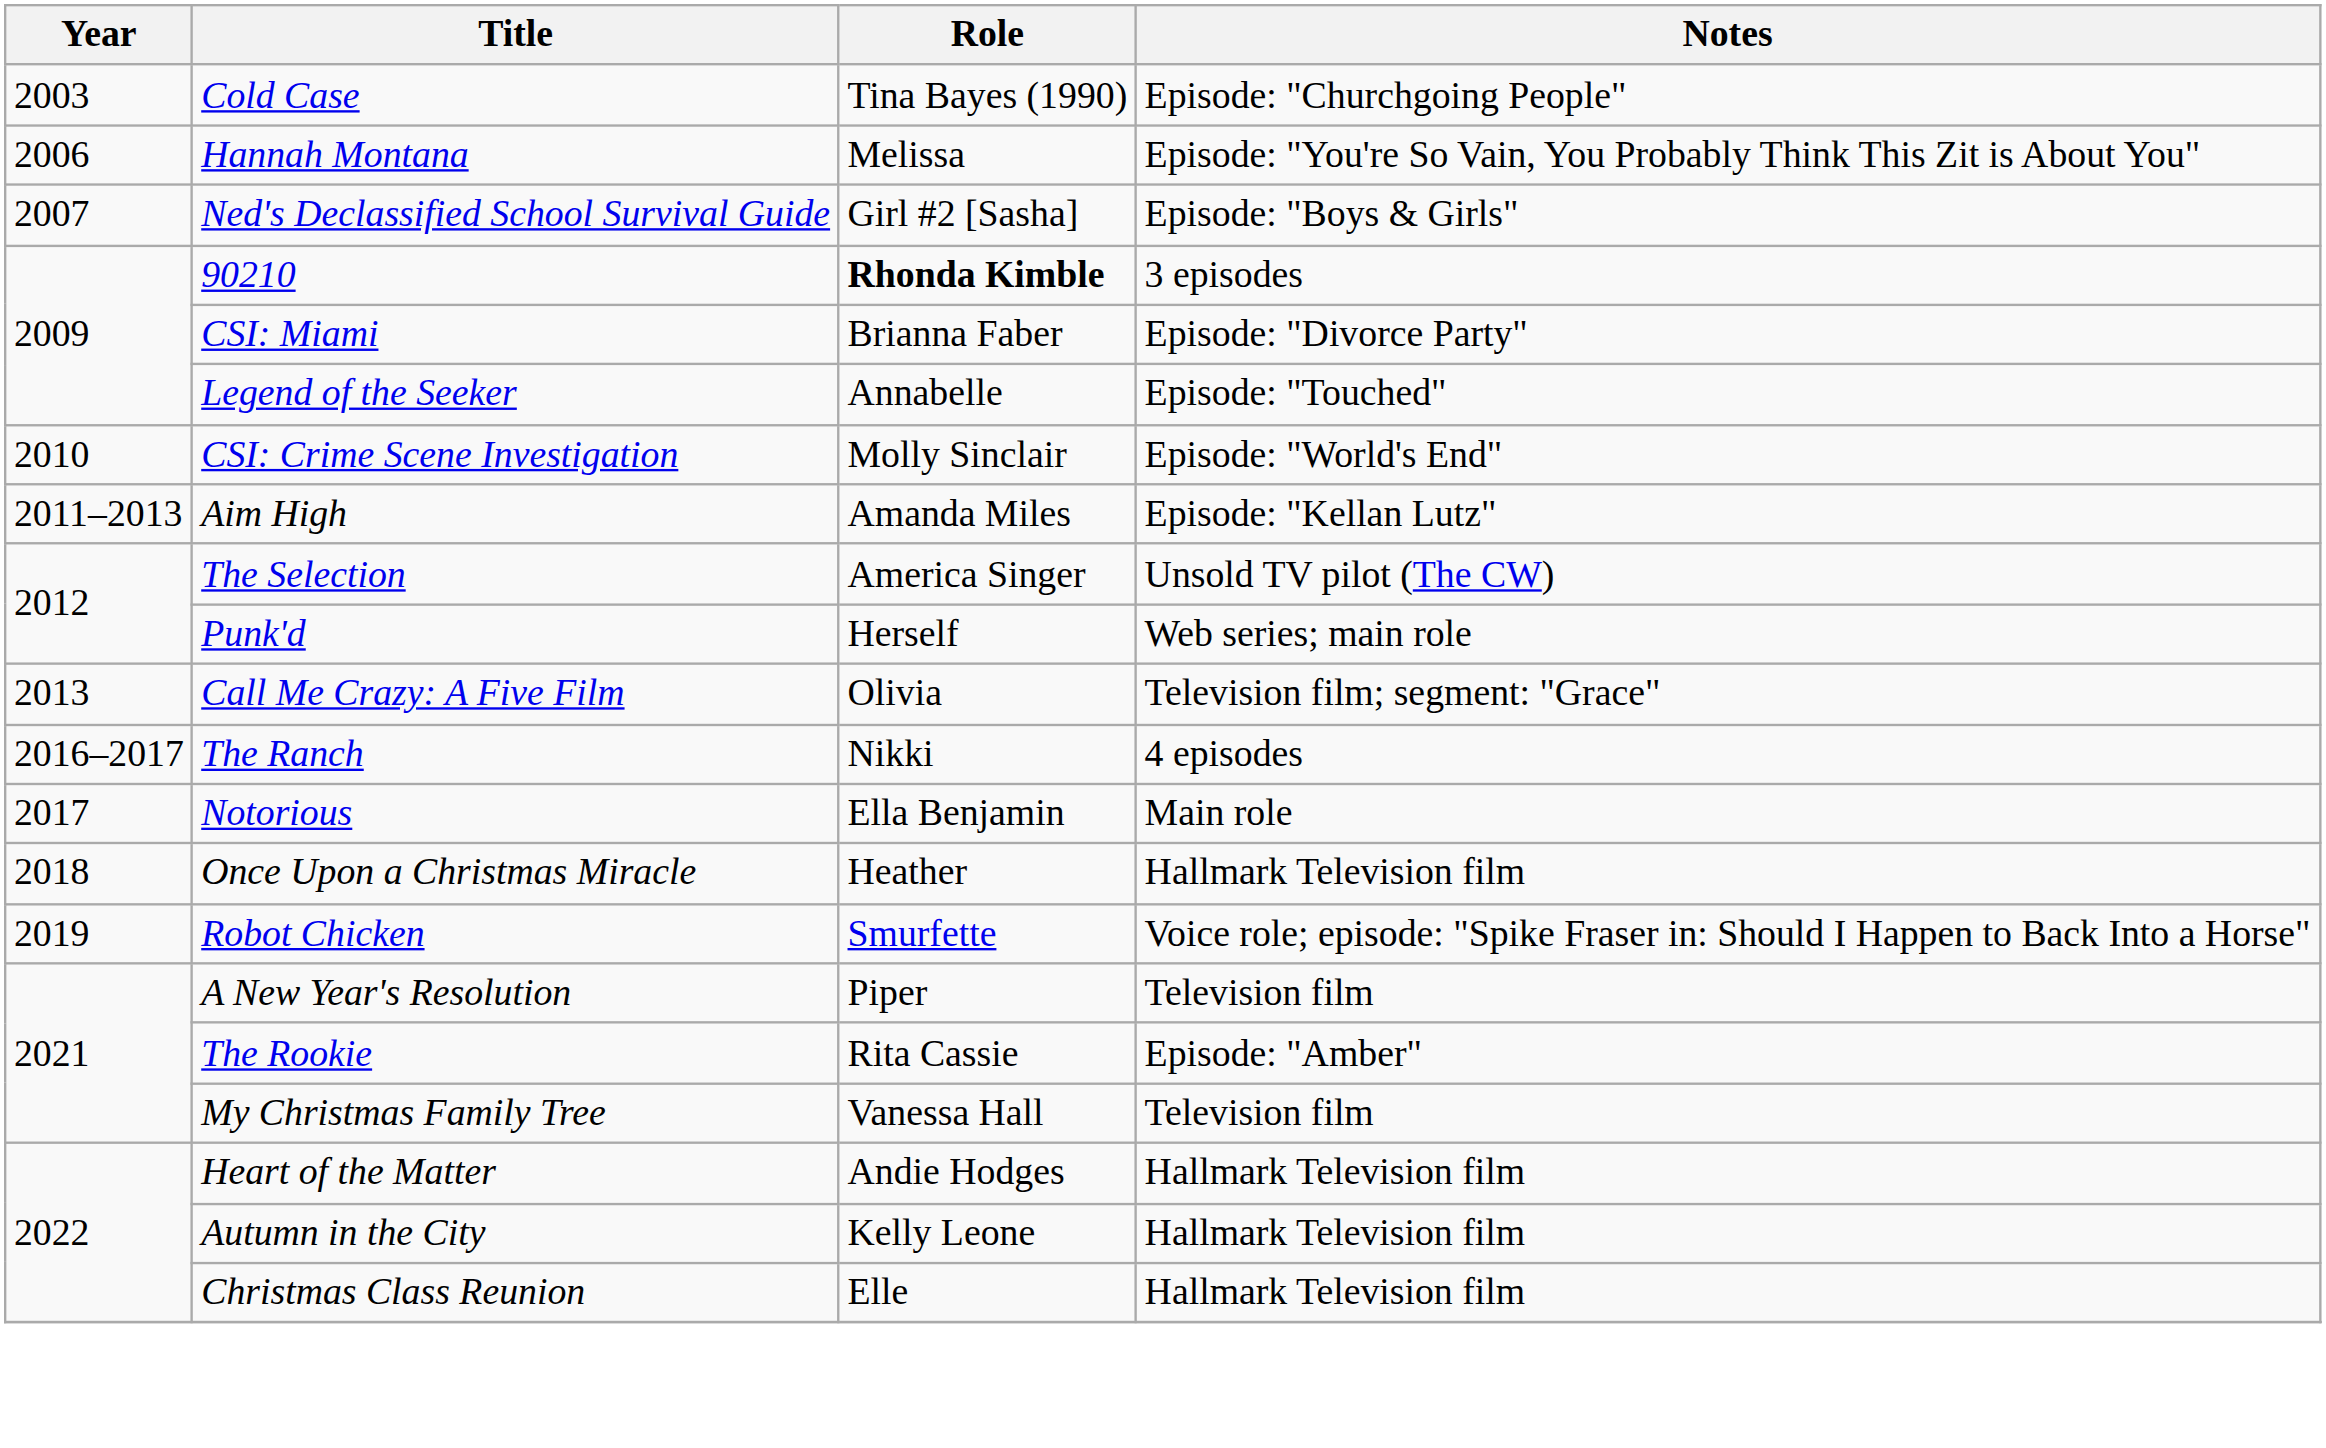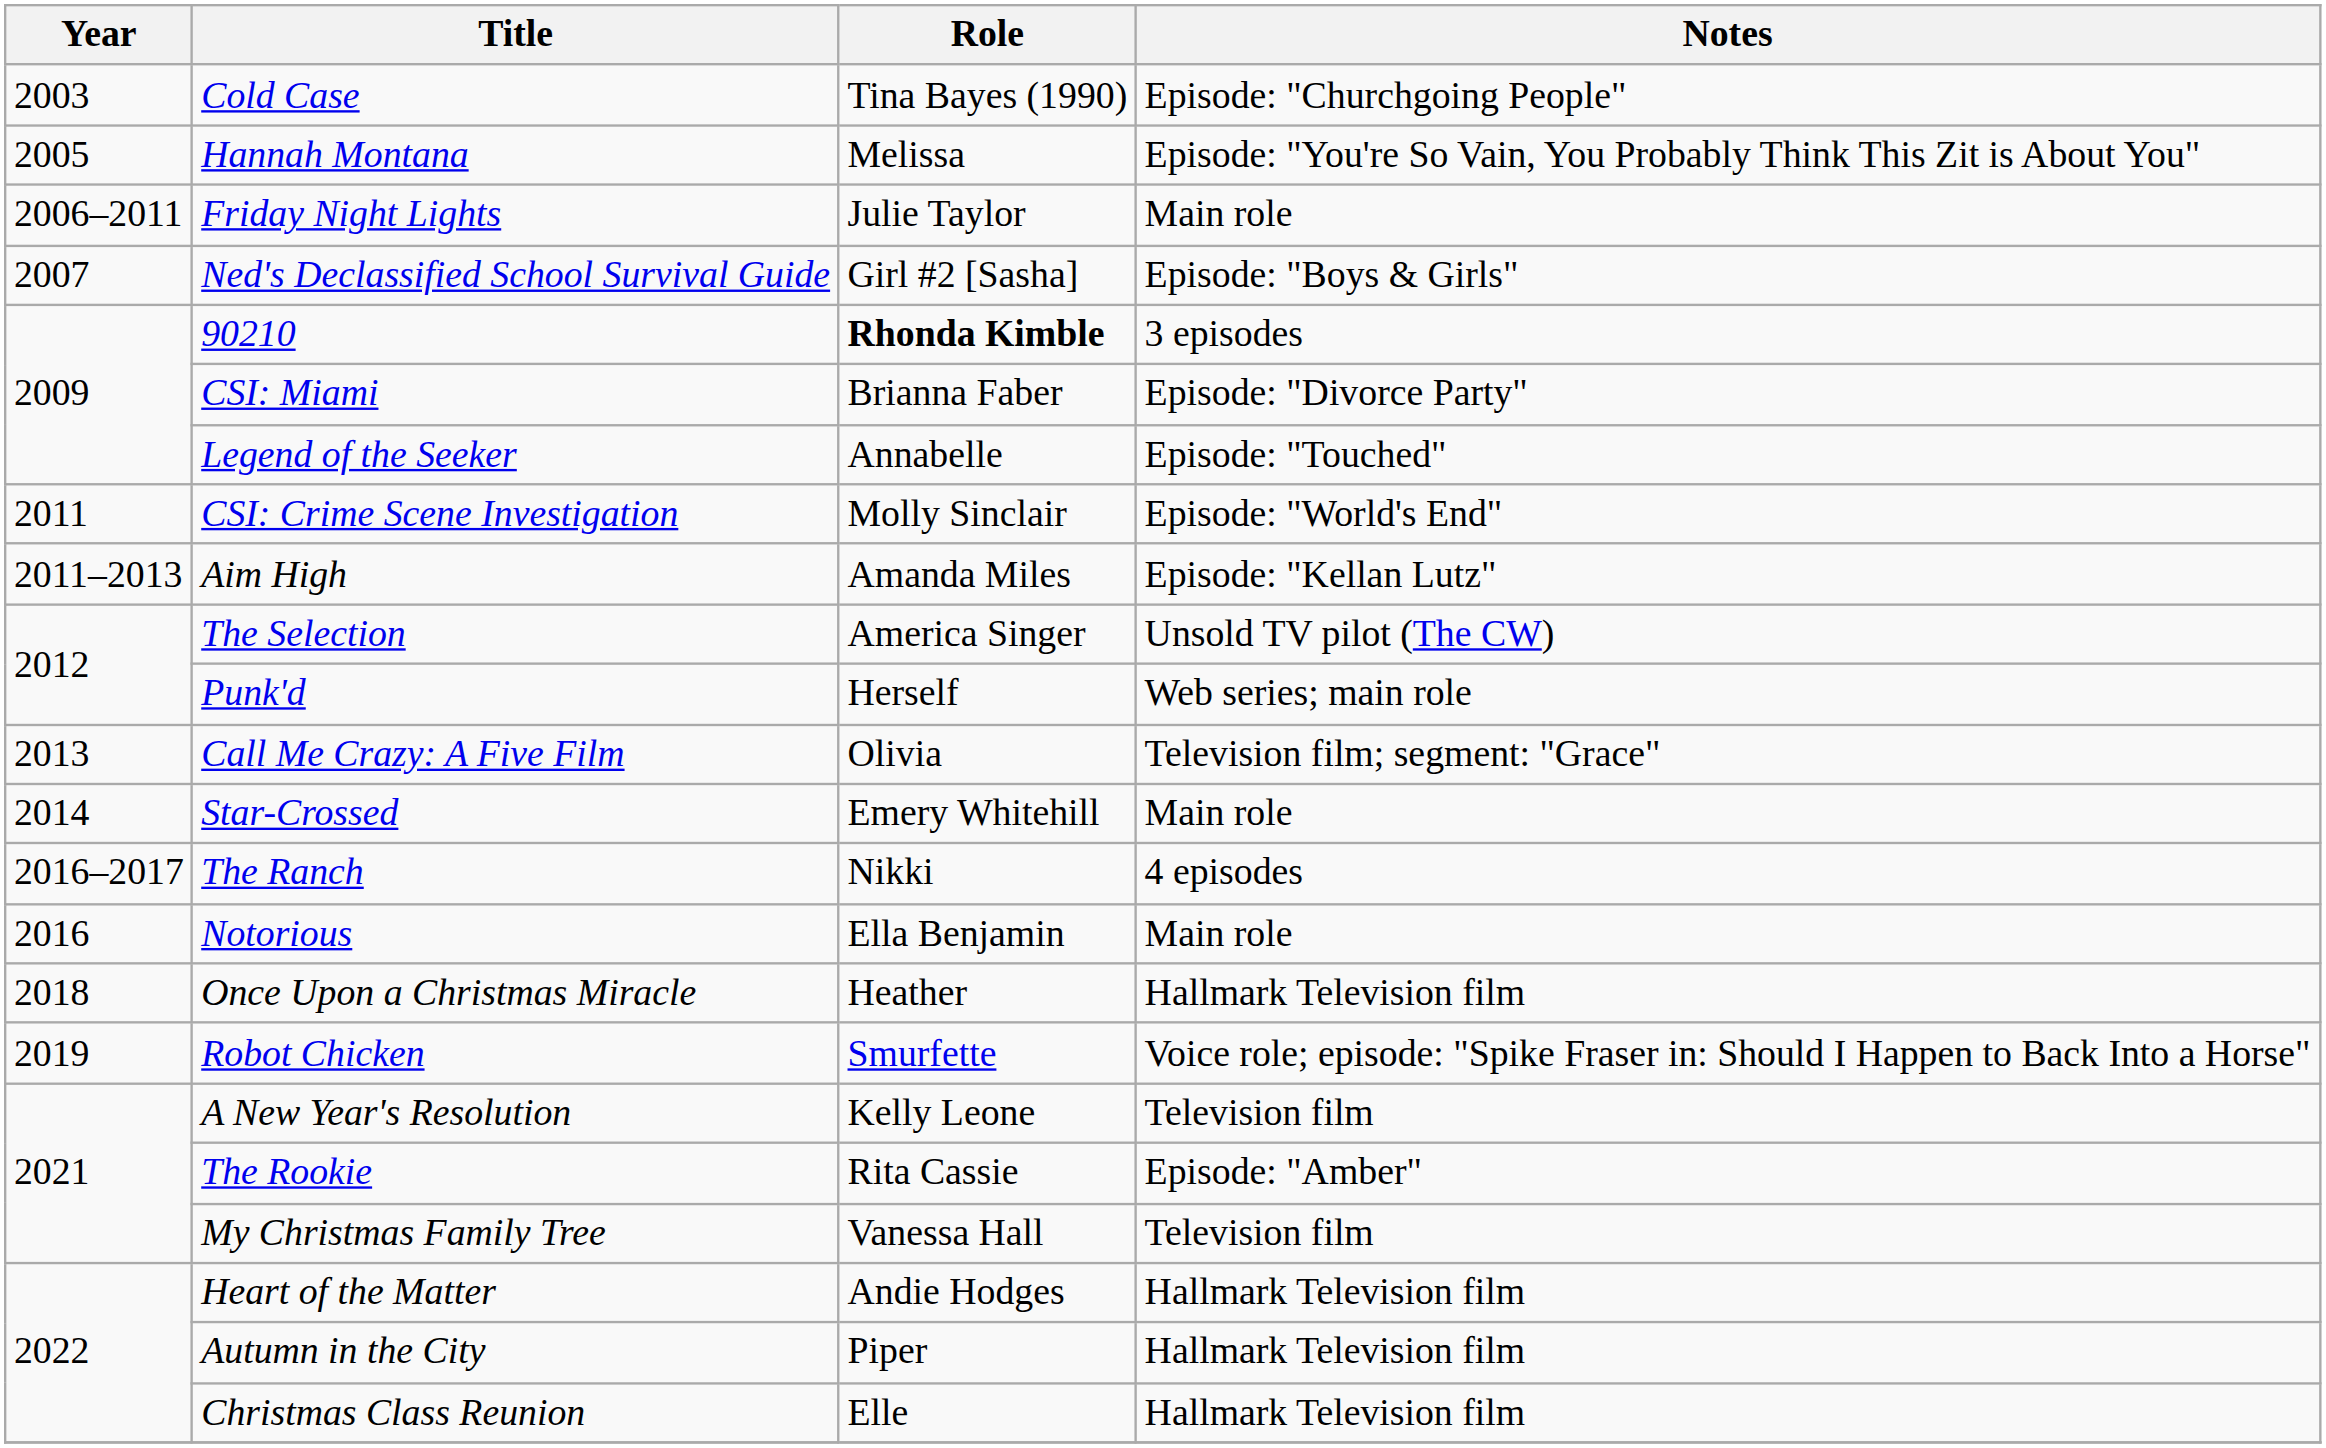 <table class="wikitable sortable">
 <tr>
 <th>Year</th>
 <th>Title</th>
 <th>Role</th>
 <th class="unsortable">Notes</th>
 </tr>
 <tr>
 <td>2003</td>
 <td><em><a href='#'>Cold Case</a></em></td>
 <td>Tina Bayes (1990)</td>
 <td>Episode: "Churchgoing People"</td>
 </tr>
 <tr>
-<td>2006</td>
+<td>2005</td>
 <td><em><a href='#'>Hannah Montana</a></em></td>
 <td>Melissa</td>
 <td>Episode: "You're So Vain, You Probably Think This Zit is About You"</td>
+</tr>
+<tr>
+<td>2006–2011</td>
+<td><em><a href='#'>Friday Night Lights</a></em></td>
+<td>Julie Taylor</td>
+<td>Main role</td>
 </tr>
 <tr>
 <td>2007</td>
 <td><em><a href='#'>Ned's Declassified School Survival Guide</a></em></td>
 <td>Girl #2 [Sasha]</td>
 <td>Episode: "Boys & Girls"</td>
 </tr>
 <tr>
 <td rowspan="3">2009</td>
 <td><em><a href='#'>90210</a></em></td>
 <td><strong>Rhonda Kimble</strong></td>
 <td>3 episodes</td>
 </tr>
 <tr>
 <td><em><a href='#'>CSI: Miami</a></em></td>
 <td>Brianna Faber</td>
 <td>Episode: "Divorce Party"</td>
 </tr>
 <tr>
 <td><em><a href='#'>Legend of the Seeker</a></em></td>
 <td>Annabelle</td>
 <td>Episode: "Touched"</td>
 </tr>
 <tr>
-<td>2010</td>
+<td>2011</td>
 <td><em><a href='#'>CSI: Crime Scene Investigation</a></em></td>
 <td>Molly Sinclair</td>
 <td>Episode: "World's End"</td>
 </tr>
 <tr>
 <td>2011–2013</td>
 <td><em>Aim High</em></td>
 <td>Amanda Miles</td>
 <td>Episode: "Kellan Lutz"</td>
 </tr>
 <tr>
 <td rowspan="2">2012</td>
 <td><em><a href='#'>The Selection</a></em></td>
 <td>America Singer</td>
 <td>Unsold TV pilot (<a href='#'>The CW</a>)</td>
 </tr>
 <tr>
 <td><em><a href='#'>Punk'd</a></em></td>
 <td>Herself</td>
 <td>Web series; main role</td>
 </tr>
 <tr>
 <td>2013</td>
 <td><em><a href='#'>Call Me Crazy: A Five Film</a></em></td>
 <td>Olivia</td>
 <td>Television film; segment: "Grace"</td>
 </tr>
 <tr>
+<td>2014</td>
+<td><em><a href='#'>Star-Crossed</a></em></td>
+<td>Emery Whitehill</td>
+<td>Main role</td>
+</tr>
+<tr>
 <td>2016–2017</td>
 <td><em><a href='#'>The Ranch</a></em></td>
 <td>Nikki</td>
 <td>4 episodes</td>
 </tr>
 <tr>
-<td>2017</td>
+<td>2016</td>
 <td><em><a href='#'>Notorious</a></em></td>
 <td>Ella Benjamin</td>
 <td>Main role</td>
 </tr>
 <tr>
 <td>2018</td>
 <td><em>Once Upon a Christmas Miracle</em></td>
 <td>Heather</td>
 <td>Hallmark Television film</td>
 </tr>
 <tr>
 <td>2019</td>
 <td><em><a href='#'>Robot Chicken</a></em></td>
 <td><a href='#'>Smurfette</a></td>
 <td>Voice role; episode: "Spike Fraser in: Should I Happen to Back Into a Horse"</td>
 </tr>
 <tr>
 <td rowspan="3">2021</td>
 <td><em>A New Year's Resolution</em></td>
-<td>Piper</td>
+<td>Kelly Leone</td>
 <td>Television film</td>
 </tr>
 <tr>
 <td><em><a href='#'>The Rookie</a></em></td>
 <td>Rita Cassie</td>
 <td>Episode: "Amber"</td>
 </tr>
 <tr>
 <td><em>My Christmas Family Tree</em></td>
 <td>Vanessa Hall</td>
 <td>Television film</td>
 </tr>
 <tr>
 <td rowspan="3">2022</td>
 <td><em>Heart of the Matter</em></td>
 <td>Andie Hodges</td>
 <td>Hallmark Television film</td>
 </tr>
 <tr>
 <td><em>Autumn in the City</em></td>
-<td>Kelly Leone</td>
+<td>Piper</td>
 <td>Hallmark Television film</td>
 </tr>
 <tr>
 <td><em>Christmas Class Reunion</em></td>
 <td>Elle</td>
 <td>Hallmark Television film</td>
 </tr>
 <tr>
 </tr>
 </table>
